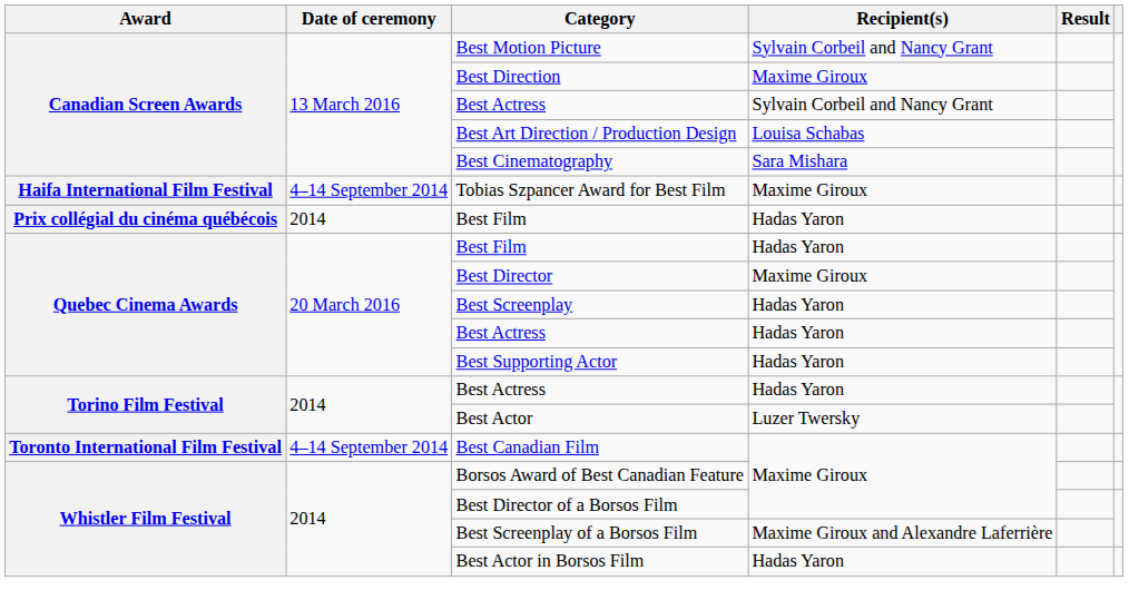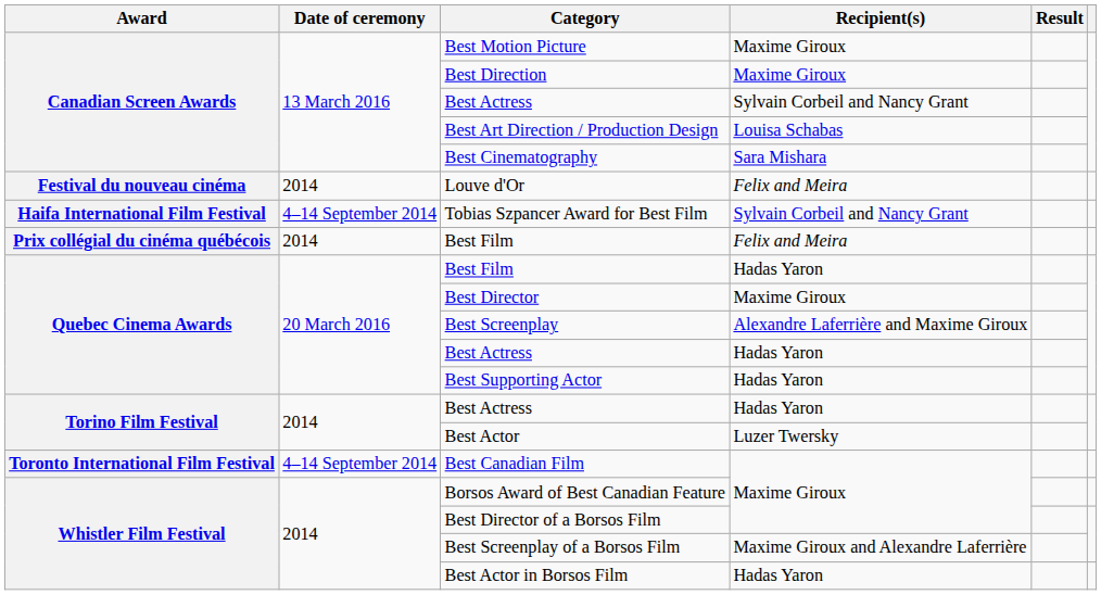 <table class="wikitable plainrowheaders sortable">
 <tr>
 <th scope="col">Award</th>
 <th scope="col">Date of ceremony</th>
 <th scope="col">Category</th>
 <th scope="col">Recipient(s)</th>
 <th scope="col">Result</th>
 <th scope="col" class="unsortable"></th>
 </tr>
 <tr>
 <th scope="row" rowspan=5><a href='#'>Canadian Screen Awards</a></th>
 <td rowspan="5"><a href='#'>13 March 2016</a></td>
 <td><a href='#'>Best Motion Picture</a></td>
-<td><a href='#'>Sylvain Corbeil</a> and <a href='#'>Nancy Grant</a></td>
+<td>Maxime Giroux</td>
 <td></td>
 <td rowspan="5"></td>
 </tr>
 <tr>
 <td><a href='#'>Best Direction</a></td>
 <td><a href='#'>Maxime Giroux</a></td>
 <td></td>
 </tr>
 <tr>
 <td><a href='#'>Best Actress</a></td>
 <td>Sylvain Corbeil and Nancy Grant</td>
 <td></td>
 </tr>
 <tr>
 <td><a href='#'>Best Art Direction / Production Design</a></td>
 <td><a href='#'>Louisa Schabas</a></td>
 <td></td>
 </tr>
 <tr>
 <td><a href='#'>Best Cinematography</a></td>
 <td><a href='#'>Sara Mishara</a></td>
 <td></td>
 </tr>
 <tr>
+<th scope="row"><a href='#'>Festival du nouveau cinéma</a></th>
+<td rowspan="1">2014</td>
+<td>Louve d'Or</td>
+<td><em>Felix and Meira</em></td>
+<td></td>
+<td rowspan="1"></td>
+</tr>
+<tr>
 <th scope="row"><a href='#'>Haifa International Film Festival</a></th>
 <td rowspan="1"><a href='#'>4–14 September 2014</a></td>
 <td>Tobias Szpancer Award for Best Film</td>
-<td>Maxime Giroux</td>
+<td><a href='#'>Sylvain Corbeil</a> and <a href='#'>Nancy Grant</a></td>
 <td></td>
 <td rowspan="1"></td>
 </tr>
 <tr>
 <th scope="row"><a href='#'>Prix collégial du cinéma québécois</a></th>
 <td rowspan="1">2014</td>
 <td>Best Film</td>
-<td>Hadas Yaron</td>
+<td><em>Felix and Meira</em></td>
 <td></td>
 <td></td>
 </tr>
 <tr>
 <th scope="row" rowspan=5><a href='#'>Quebec Cinema Awards</a></th>
 <td rowspan="5"><a href='#'>20 March 2016</a></td>
 <td><a href='#'>Best Film</a></td>
 <td>Hadas Yaron</td>
 <td></td>
 <td rowspan="5"></td>
 </tr>
 <tr>
 <td><a href='#'>Best Director</a></td>
 <td>Maxime Giroux</td>
 <td></td>
 </tr>
 <tr>
 <td><a href='#'>Best Screenplay</a></td>
-<td>Hadas Yaron</td>
+<td><a href='#'>Alexandre Laferrière</a> and Maxime Giroux</td>
 <td></td>
 </tr>
 <tr>
 <td><a href='#'>Best Actress</a></td>
 <td>Hadas Yaron</td>
 <td></td>
 </tr>
 <tr>
 <td><a href='#'>Best Supporting Actor</a></td>
 <td>Hadas Yaron</td>
 <td></td>
 </tr>
 <tr>
 <th scope="row" rowspan=2><a href='#'>Torino Film Festival</a></th>
 <td rowspan="2">2014</td>
 <td>Best Actress</td>
 <td>Hadas Yaron</td>
 <td></td>
 <td rowspan="2"></td>
 </tr>
 <tr>
 <td>Best Actor</td>
 <td>Luzer Twersky</td>
 <td></td>
 </tr>
 <tr>
 <th scope="row"><a href='#'>Toronto International Film Festival</a></th>
 <td rowspan="1"><a href='#'>4–14 September 2014</a></td>
 <td><a href='#'>Best Canadian Film</a></td>
 <td rowspan="3">Maxime Giroux</td>
 <td></td>
 <td rowspan="1"></td>
 </tr>
 <tr>
 <th scope="row" rowspan=4><a href='#'>Whistler Film Festival</a></th>
 <td rowspan="4">2014</td>
 <td>Borsos Award of Best Canadian Feature</td>
 <td></td>
 <td rowspan="1"></td>
 </tr>
 <tr>
 <td>Best Director of a Borsos Film</td>
 <td></td>
 <td rowspan="2"></td>
 </tr>
 <tr>
 <td>Best Screenplay of a Borsos Film</td>
 <td>Maxime Giroux and Alexandre Laferrière</td>
 <td></td>
 </tr>
 <tr>
 <td>Best Actor in Borsos Film</td>
 <td>Hadas Yaron</td>
 <td></td>
 <td rowspan="1"></td>
 </tr>
 </table>
